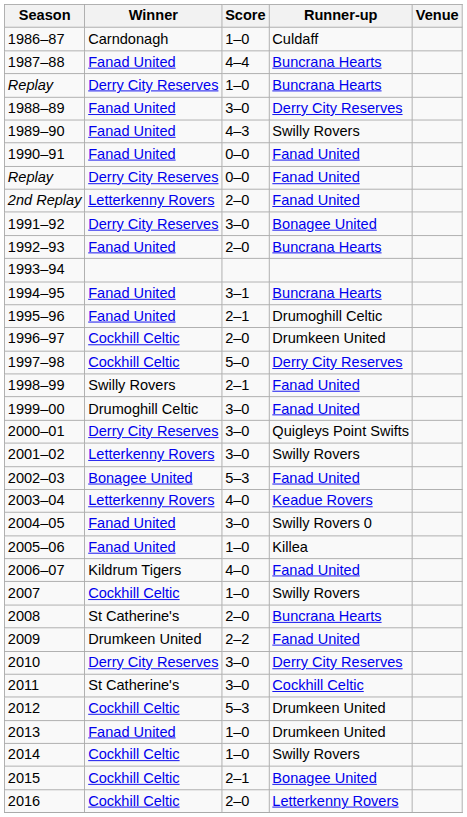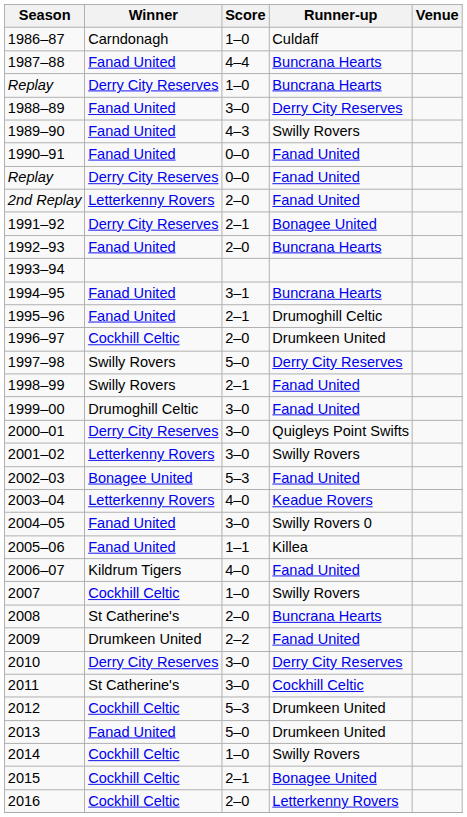 <table class="wikitable">
 <tr>
 <th>Season</th>
 <th>Winner</th>
 <th>Score</th>
 <th>Runner-up</th>
 <th>Venue</th>
 </tr>
 <tr>
 <td>1986–87</td>
 <td>Carndonagh</td>
 <td>1–0</td>
 <td>Culdaff</td>
 <td></td>
 </tr>
 <tr>
 <td>1987–88</td>
 <td><a href='#'>Fanad United</a></td>
 <td>4–4</td>
 <td><a href='#'>Buncrana Hearts</a></td>
 <td></td>
 </tr>
 <tr>
 <td><em>Replay</em></td>
 <td><a href='#'>Derry City Reserves</a></td>
 <td>1–0</td>
 <td><a href='#'>Buncrana Hearts</a></td>
 <td></td>
 </tr>
 <tr>
 <td>1988–89</td>
 <td><a href='#'>Fanad United</a></td>
 <td>3–0</td>
 <td><a href='#'>Derry City Reserves</a></td>
 <td></td>
 </tr>
 <tr>
 <td>1989–90</td>
 <td><a href='#'>Fanad United</a></td>
 <td>4–3</td>
 <td>Swilly Rovers</td>
 <td></td>
 </tr>
 <tr>
 <td>1990–91</td>
 <td><a href='#'>Fanad United</a></td>
 <td>0–0</td>
 <td><a href='#'>Fanad United</a></td>
 <td></td>
 </tr>
 <tr>
 <td><em>Replay</em></td>
 <td><a href='#'>Derry City Reserves</a></td>
 <td>0–0</td>
 <td><a href='#'>Fanad United</a></td>
 <td></td>
 </tr>
 <tr>
 <td><em>2nd Replay</em></td>
 <td><a href='#'>Letterkenny Rovers</a></td>
 <td>2–0</td>
 <td><a href='#'>Fanad United</a></td>
 <td></td>
 </tr>
 <tr>
 <td>1991–92</td>
 <td><a href='#'>Derry City Reserves</a></td>
-<td>3–0</td>
+<td>2–1</td>
 <td><a href='#'>Bonagee United</a></td>
 <td></td>
 </tr>
 <tr>
 <td>1992–93</td>
 <td><a href='#'>Fanad United</a></td>
 <td>2–0</td>
 <td><a href='#'>Buncrana Hearts</a></td>
 <td></td>
 </tr>
 <tr>
 <td>1993–94</td>
 <td></td>
 <td></td>
 <td></td>
 <td></td>
 </tr>
 <tr>
 <td>1994–95</td>
 <td><a href='#'>Fanad United</a></td>
 <td>3–1</td>
 <td><a href='#'>Buncrana Hearts</a></td>
 <td></td>
 </tr>
 <tr>
 <td>1995–96</td>
 <td><a href='#'>Fanad United</a></td>
 <td>2–1</td>
 <td>Drumoghill Celtic</td>
 <td></td>
 </tr>
 <tr>
 <td>1996–97</td>
 <td><a href='#'>Cockhill Celtic</a></td>
 <td>2–0</td>
 <td>Drumkeen United</td>
 <td></td>
 </tr>
 <tr>
 <td>1997–98</td>
-<td><a href='#'>Cockhill Celtic</a></td>
+<td>Swilly Rovers</td>
 <td>5–0 </td>
 <td><a href='#'>Derry City Reserves</a></td>
 <td></td>
 </tr>
 <tr>
 <td>1998–99</td>
 <td>Swilly Rovers</td>
 <td>2–1</td>
 <td><a href='#'>Fanad United</a></td>
 <td></td>
 </tr>
 <tr>
 <td>1999–00</td>
 <td>Drumoghill Celtic</td>
 <td>3–0</td>
 <td><a href='#'>Fanad United</a></td>
 <td></td>
 </tr>
 <tr>
 <td>2000–01</td>
 <td><a href='#'>Derry City Reserves</a></td>
 <td>3–0</td>
 <td>Quigleys Point Swifts</td>
 <td></td>
 </tr>
 <tr>
 <td>2001–02</td>
 <td><a href='#'>Letterkenny Rovers</a></td>
 <td>3–0</td>
 <td>Swilly Rovers</td>
 <td></td>
 </tr>
 <tr>
 <td>2002–03</td>
 <td><a href='#'>Bonagee United</a></td>
 <td>5–3</td>
 <td><a href='#'>Fanad United</a></td>
 <td></td>
 </tr>
 <tr>
 <td>2003–04</td>
 <td><a href='#'>Letterkenny Rovers</a></td>
 <td>4–0</td>
 <td><a href='#'>Keadue Rovers</a></td>
 <td></td>
 </tr>
 <tr>
 <td>2004–05</td>
 <td><a href='#'>Fanad United</a></td>
 <td>3–0</td>
 <td>Swilly Rovers 0</td>
 </tr>
 <tr>
 <td>2005–06</td>
 <td><a href='#'>Fanad United</a></td>
-<td>1–0</td>
+<td>1–1 </td>
 <td>Killea</td>
 <td></td>
 </tr>
 <tr>
 <td>2006–07</td>
 <td>Kildrum Tigers</td>
 <td>4–0</td>
 <td><a href='#'>Fanad United</a></td>
 <td></td>
 </tr>
 <tr>
 <td>2007</td>
 <td><a href='#'>Cockhill Celtic</a></td>
 <td>1–0</td>
 <td>Swilly Rovers</td>
 <td></td>
 </tr>
 <tr>
 <td>2008</td>
 <td>St Catherine's</td>
 <td>2–0</td>
 <td><a href='#'>Buncrana Hearts</a></td>
 <td></td>
 </tr>
 <tr>
 <td>2009</td>
 <td>Drumkeen United</td>
 <td>2–2 </td>
 <td><a href='#'>Fanad United</a></td>
 <td></td>
 </tr>
 <tr>
 <td>2010</td>
 <td><a href='#'>Derry City Reserves</a></td>
 <td>3–0</td>
 <td><a href='#'>Derry City Reserves</a></td>
 <td></td>
 </tr>
 <tr>
 <td>2011</td>
 <td>St Catherine's</td>
 <td>3–0</td>
 <td><a href='#'>Cockhill Celtic</a></td>
 <td></td>
 </tr>
 <tr>
 <td>2012</td>
 <td><a href='#'>Cockhill Celtic</a></td>
 <td>5–3</td>
 <td>Drumkeen United</td>
 <td></td>
 </tr>
 <tr>
 <td>2013</td>
 <td><a href='#'>Fanad United</a></td>
-<td>1–0</td>
+<td>5–0 </td>
 <td>Drumkeen United</td>
 <td></td>
 </tr>
 <tr>
 <td>2014</td>
 <td><a href='#'>Cockhill Celtic</a></td>
 <td>1–0</td>
 <td>Swilly Rovers</td>
 <td></td>
 </tr>
 <tr>
 <td>2015</td>
 <td><a href='#'>Cockhill Celtic</a></td>
 <td>2–1</td>
 <td><a href='#'>Bonagee United</a></td>
 <td></td>
 </tr>
 <tr>
 <td>2016</td>
 <td><a href='#'>Cockhill Celtic</a></td>
 <td>2–0</td>
 <td><a href='#'>Letterkenny Rovers</a></td>
 <td></td>
 </tr>
 <tr>
 </tr>
 </table>
